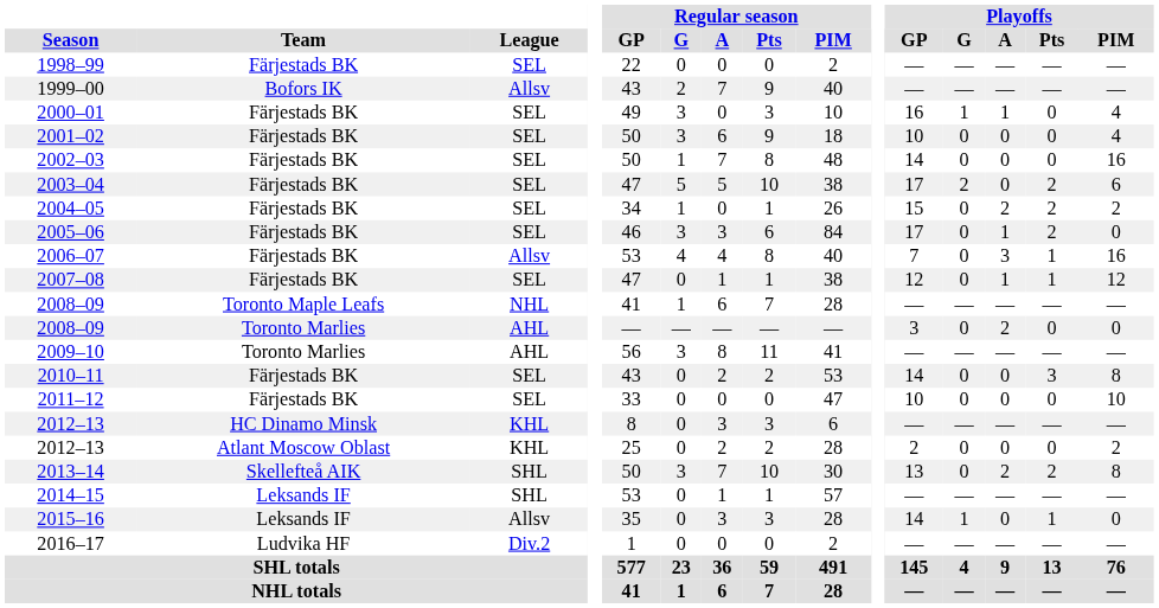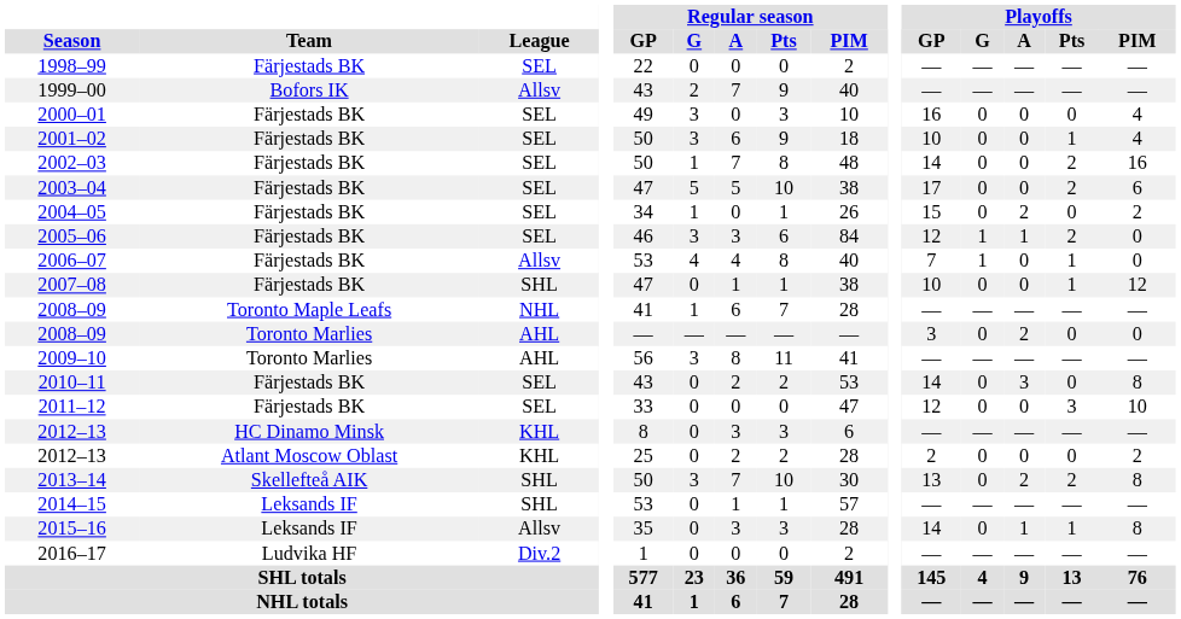 <table border="0" cellpadding="1" cellspacing="0" ID="Table3" style="text-align:center; width:60em">
 <tr bgcolor="#e0e0e0">
 <th colspan="3" bgcolor="#ffffff"> </th>
 <th rowspan="99" bgcolor="#ffffff"> </th>
 <th colspan="5"><a href='#'>Regular season</a></th>
 <th rowspan="99" bgcolor="#ffffff"> </th>
 <th colspan="5"><a href='#'>Playoffs</a></th>
 </tr>
 <tr bgcolor="#e0e0e0">
 <th><a href='#'>Season</a></th>
 <th>Team</th>
 <th>League</th>
 <th>GP</th>
 <th><a href='#'>G</a></th>
 <th><a href='#'>A</a></th>
 <th><a href='#'>Pts</a></th>
 <th><a href='#'>PIM</a></th>
 <th>GP</th>
 <th>G</th>
 <th>A</th>
 <th>Pts</th>
 <th>PIM</th>
 </tr>
 <tr>
 <td><a href='#'>1998–99</a></td>
 <td><a href='#'>Färjestads BK</a></td>
 <td><a href='#'>SEL</a></td>
 <td>22</td>
 <td>0</td>
 <td>0</td>
 <td>0</td>
 <td>2</td>
 <td>—</td>
 <td>—</td>
 <td>—</td>
 <td>—</td>
 <td>—</td>
 </tr>
 <tr bgcolor="#f0f0f0">
 <td>1999–00</td>
 <td><a href='#'>Bofors IK</a></td>
 <td><a href='#'>Allsv</a></td>
 <td>43</td>
 <td>2</td>
 <td>7</td>
 <td>9</td>
 <td>40</td>
 <td>—</td>
 <td>—</td>
 <td>—</td>
 <td>—</td>
 <td>—</td>
 </tr>
 <tr>
 <td><a href='#'>2000–01</a></td>
 <td>Färjestads BK</td>
 <td>SEL</td>
 <td>49</td>
 <td>3</td>
 <td>0</td>
 <td>3</td>
 <td>10</td>
 <td>16</td>
-<td>1</td>
-<td>1</td>
+<td>0</td>
+<td>0</td>
 <td>0</td>
 <td>4</td>
 </tr>
 <tr bgcolor="#f0f0f0">
 <td><a href='#'>2001–02</a></td>
 <td>Färjestads BK</td>
 <td>SEL</td>
 <td>50</td>
 <td>3</td>
 <td>6</td>
 <td>9</td>
 <td>18</td>
 <td>10</td>
 <td>0</td>
 <td>0</td>
-<td>0</td>
+<td>1</td>
 <td>4</td>
 </tr>
 <tr>
 <td><a href='#'>2002–03</a></td>
 <td>Färjestads BK</td>
 <td>SEL</td>
 <td>50</td>
 <td>1</td>
 <td>7</td>
 <td>8</td>
 <td>48</td>
 <td>14</td>
 <td>0</td>
 <td>0</td>
-<td>0</td>
+<td>2</td>
 <td>16</td>
 </tr>
 <tr bgcolor="#f0f0f0">
 <td><a href='#'>2003–04</a></td>
 <td>Färjestads BK</td>
 <td>SEL</td>
 <td>47</td>
 <td>5</td>
 <td>5</td>
 <td>10</td>
 <td>38</td>
 <td>17</td>
-<td>2</td>
+<td>0</td>
 <td>0</td>
 <td>2</td>
 <td>6</td>
 </tr>
 <tr>
 <td><a href='#'>2004–05</a></td>
 <td>Färjestads BK</td>
 <td>SEL</td>
 <td>34</td>
 <td>1</td>
 <td>0</td>
 <td>1</td>
 <td>26</td>
 <td>15</td>
 <td>0</td>
 <td>2</td>
-<td>2</td>
+<td>0</td>
 <td>2</td>
 </tr>
 <tr bgcolor="#f0f0f0">
 <td><a href='#'>2005–06</a></td>
 <td>Färjestads BK</td>
 <td>SEL</td>
 <td>46</td>
 <td>3</td>
 <td>3</td>
 <td>6</td>
 <td>84</td>
-<td>17</td>
-<td>0</td>
+<td>12</td>
+<td>1</td>
 <td>1</td>
 <td>2</td>
 <td>0</td>
 </tr>
 <tr>
 <td><a href='#'>2006–07</a></td>
 <td>Färjestads BK</td>
 <td><a href='#'>Allsv</a></td>
 <td>53</td>
 <td>4</td>
 <td>4</td>
 <td>8</td>
 <td>40</td>
 <td>7</td>
+<td>1</td>
 <td>0</td>
-<td>3</td>
 <td>1</td>
-<td>16</td>
+<td>0</td>
 </tr>
 <tr bgcolor="#f0f0f0">
 <td><a href='#'>2007–08</a></td>
 <td>Färjestads BK</td>
-<td>SEL</td>
+<td>SHL</td>
 <td>47</td>
 <td>0</td>
 <td>1</td>
 <td>1</td>
 <td>38</td>
-<td>12</td>
+<td>10</td>
 <td>0</td>
-<td>1</td>
+<td>0</td>
 <td>1</td>
 <td>12</td>
 </tr>
 <tr>
 <td><a href='#'>2008–09</a></td>
 <td><a href='#'>Toronto Maple Leafs</a></td>
 <td><a href='#'>NHL</a></td>
 <td>41</td>
 <td>1</td>
 <td>6</td>
 <td>7</td>
 <td>28</td>
 <td>—</td>
 <td>—</td>
 <td>—</td>
 <td>—</td>
 <td>—</td>
 </tr>
 <tr bgcolor="#f0f0f0">
 <td><a href='#'>2008–09</a></td>
 <td><a href='#'>Toronto Marlies</a></td>
 <td><a href='#'>AHL</a></td>
 <td>—</td>
 <td>—</td>
 <td>—</td>
 <td>—</td>
 <td>—</td>
 <td>3</td>
 <td>0</td>
 <td>2</td>
 <td>0</td>
 <td>0</td>
 </tr>
 <tr>
 <td><a href='#'>2009–10</a></td>
 <td>Toronto Marlies</td>
 <td>AHL</td>
 <td>56</td>
 <td>3</td>
 <td>8</td>
 <td>11</td>
 <td>41</td>
 <td>—</td>
 <td>—</td>
 <td>—</td>
 <td>—</td>
 <td>—</td>
 </tr>
 <tr bgcolor="#f0f0f0">
 <td><a href='#'>2010–11</a></td>
 <td>Färjestads BK</td>
 <td>SEL</td>
 <td>43</td>
 <td>0</td>
 <td>2</td>
 <td>2</td>
 <td>53</td>
 <td>14</td>
 <td>0</td>
+<td>3</td>
 <td>0</td>
-<td>3</td>
 <td>8</td>
 </tr>
 <tr>
 <td><a href='#'>2011–12</a></td>
 <td>Färjestads BK</td>
 <td>SEL</td>
 <td>33</td>
 <td>0</td>
 <td>0</td>
 <td>0</td>
 <td>47</td>
-<td>10</td>
+<td>12</td>
 <td>0</td>
 <td>0</td>
-<td>0</td>
+<td>3</td>
 <td>10</td>
 </tr>
 <tr bgcolor="#f0f0f0">
 <td><a href='#'>2012–13</a></td>
 <td><a href='#'>HC Dinamo Minsk</a></td>
 <td><a href='#'>KHL</a></td>
 <td>8</td>
 <td>0</td>
 <td>3</td>
 <td>3</td>
 <td>6</td>
 <td>—</td>
 <td>—</td>
 <td>—</td>
 <td>—</td>
 <td>—</td>
 </tr>
 <tr>
 <td>2012–13</td>
 <td><a href='#'>Atlant Moscow Oblast</a></td>
 <td>KHL</td>
 <td>25</td>
 <td>0</td>
 <td>2</td>
 <td>2</td>
 <td>28</td>
 <td>2</td>
 <td>0</td>
 <td>0</td>
 <td>0</td>
 <td>2</td>
 </tr>
 <tr bgcolor="#f0f0f0">
 <td><a href='#'>2013–14</a></td>
 <td><a href='#'>Skellefteå AIK</a></td>
 <td>SHL</td>
 <td>50</td>
 <td>3</td>
 <td>7</td>
 <td>10</td>
 <td>30</td>
 <td>13</td>
 <td>0</td>
 <td>2</td>
 <td>2</td>
 <td>8</td>
 </tr>
 <tr>
 <td><a href='#'>2014–15</a></td>
 <td><a href='#'>Leksands IF</a></td>
 <td>SHL</td>
 <td>53</td>
 <td>0</td>
 <td>1</td>
 <td>1</td>
 <td>57</td>
 <td>—</td>
 <td>—</td>
 <td>—</td>
 <td>—</td>
 <td>—</td>
 </tr>
 <tr bgcolor="#f0f0f0">
 <td><a href='#'>2015–16</a></td>
 <td>Leksands IF</td>
 <td>Allsv</td>
 <td>35</td>
 <td>0</td>
 <td>3</td>
 <td>3</td>
 <td>28</td>
 <td>14</td>
-<td>1</td>
 <td>0</td>
 <td>1</td>
-<td>0</td>
+<td>1</td>
+<td>8</td>
 </tr>
 <tr>
 <td>2016–17</td>
 <td>Ludvika HF</td>
 <td><a href='#'>Div.2</a></td>
 <td>1</td>
 <td>0</td>
 <td>0</td>
 <td>0</td>
 <td>2</td>
 <td>—</td>
 <td>—</td>
 <td>—</td>
 <td>—</td>
 <td>—</td>
 </tr>
 <tr bgcolor="#e0e0e0">
 <th colspan="3">SHL totals</th>
 <th>577</th>
 <th>23</th>
 <th>36</th>
 <th>59</th>
 <th>491</th>
 <th>145</th>
 <th>4</th>
 <th>9</th>
 <th>13</th>
 <th>76</th>
 </tr>
 <tr bgcolor="#e0e0e0">
 <th colspan="3">NHL totals</th>
 <th>41</th>
 <th>1</th>
 <th>6</th>
 <th>7</th>
 <th>28</th>
 <th>—</th>
 <th>—</th>
 <th>—</th>
 <th>—</th>
 <th>—</th>
 </tr>
 </table>
